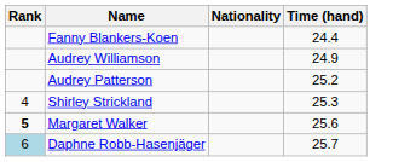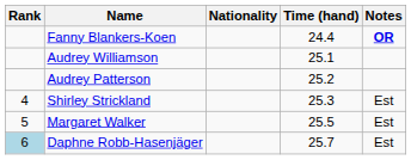 <table class="wikitable sortable" style="text-align:center">
 <tr>
 <th>Rank</th>
 <th>Name</th>
 <th>Nationality</th>
 <th>Time (hand)</th>
+<th>Notes</th>
 </tr>
 <tr>
 <td></td>
 <td align=left><a href='#'>Fanny Blankers-Koen</a></td>
 <td align=left></td>
 <td>24.4</td>
+<td><strong><a href='#'>OR</a></strong></td>
 </tr>
 <tr>
 <td></td>
 <td align=left><a href='#'>Audrey Williamson</a></td>
 <td align=left></td>
-<td>24.9</td>
+<td>25.1</td>
+<td><strong> </strong></td>
 </tr>
 <tr>
 <td></td>
 <td align=left><a href='#'>Audrey Patterson</a></td>
 <td align=left></td>
 <td>25.2</td>
+<td></td>
 </tr>
 <tr>
 <td>4</td>
 <td align=left><a href='#'>Shirley Strickland</a></td>
 <td align=left></td>
 <td>25.3</td>
+<td>Est</td>
 </tr>
 <tr>
-<td><strong>5</strong></td>
+<td>5</td>
 <td align=left><a href='#'>Margaret Walker</a></td>
 <td align=left></td>
-<td>25.6</td>
+<td>25.5</td>
+<td>Est</td>
 </tr>
 <tr>
 <td style="background: lightblue;">6</td>
 <td align=left><a href='#'>Daphne Robb-Hasenjäger</a></td>
 <td align=left></td>
 <td>25.7</td>
+<td>Est</td>
 </tr>
 </table>
